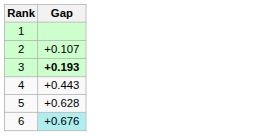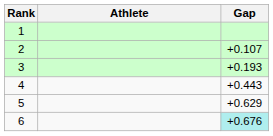 <table class=wikitable style="text-align:center">
 <tr>
 <th width=40>Rank</th>
+<th width=250>Athlete</th>
 <th width=60>Gap</th>
 </tr>
 <tr bgcolor="ccffcc">
 <td>1</td>
+<td align=left></td>
 <td></td>
 </tr>
 <tr bgcolor="ccffcc">
 <td>2</td>
+<td align=left></td>
 <td>+0.107</td>
 </tr>
 <tr bgcolor="ccffcc">
 <td>3</td>
-<td><strong>+0.193</strong></td>
+<td align=left></td>
+<td>+0.193</td>
 </tr>
 <tr>
 <td>4</td>
+<td align=left></td>
 <td>+0.443</td>
 </tr>
 <tr>
 <td>5</td>
-<td>+0.628</td>
+<td align=left></td>
+<td>+0.629</td>
 </tr>
 <tr>
 <td>6</td>
+<td align=left></td>
 <td style="background: paleturquoise;">+0.676</td>
 </tr>
 </table>
